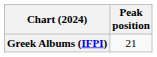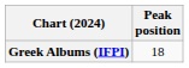 <table class="wikitable plainrowheaders" style="text-align:center">
 <tr>
 <th scope="col">Chart (2024)</th>
 <th scope="col">Peak<br>position</th>
 </tr>
 <tr>
 <th scope="row">Greek Albums (<a href='#'>IFPI</a>)</th>
-<td>21</td>
+<td>18</td>
 </tr>
 </table>
